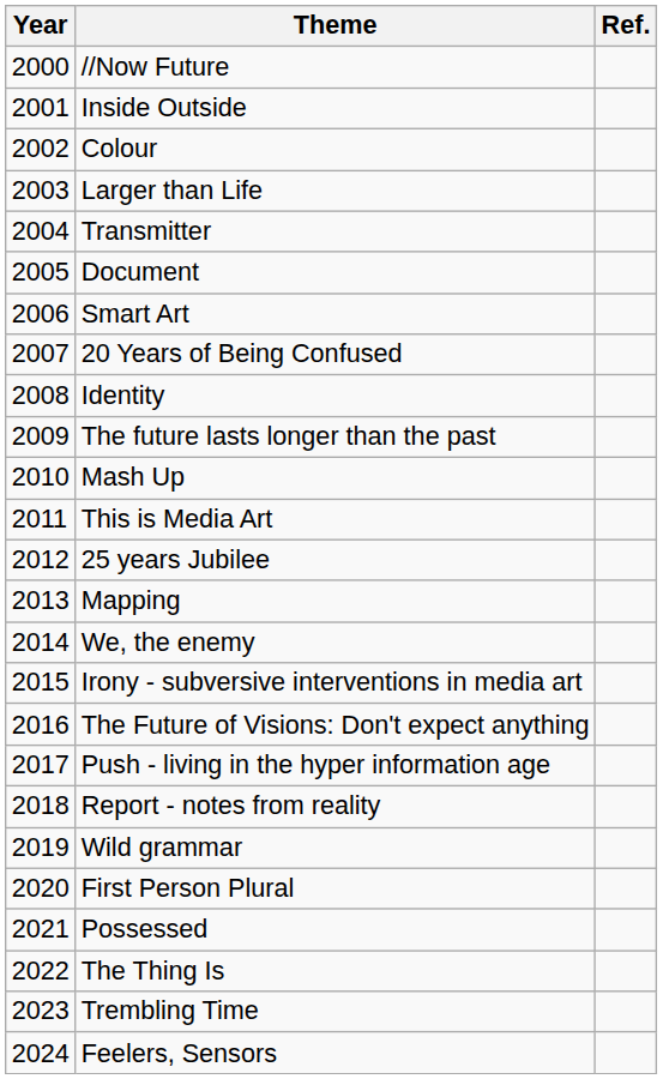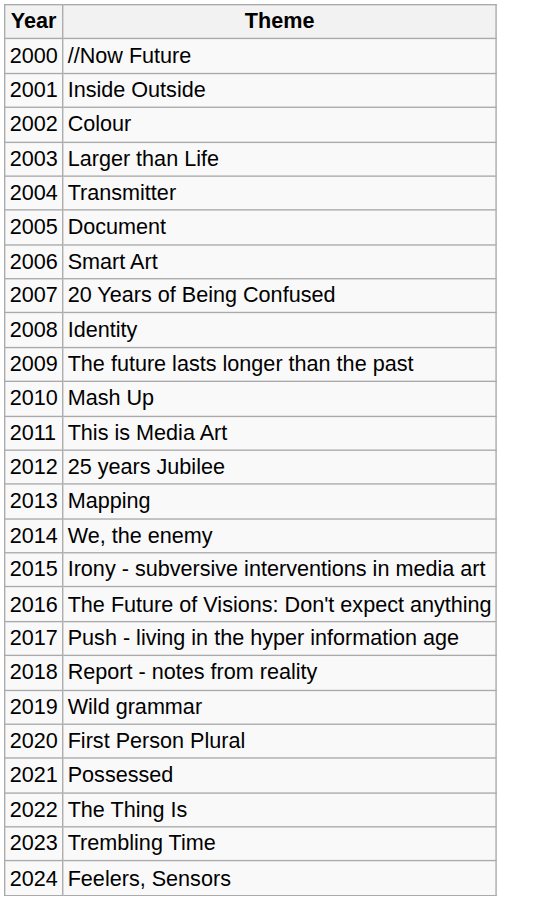 <table class="wikitable">
 <tr>
 <th>Year</th>
 <th>Theme</th>
-<th>Ref.</th>
 </tr>
 <tr>
 <td>2000</td>
 <td>//Now Future</td>
-<td></td>
 </tr>
 <tr>
 <td>2001</td>
 <td>Inside Outside</td>
-<td></td>
 </tr>
 <tr>
 <td>2002</td>
 <td>Colour</td>
-<td></td>
 </tr>
 <tr>
 <td>2003</td>
 <td>Larger than Life</td>
-<td></td>
 </tr>
 <tr>
 <td>2004</td>
 <td>Transmitter</td>
-<td></td>
 </tr>
 <tr>
 <td>2005</td>
 <td>Document</td>
-<td></td>
 </tr>
 <tr>
 <td>2006</td>
 <td>Smart Art</td>
-<td></td>
 </tr>
 <tr>
 <td>2007</td>
 <td>20 Years of Being Confused</td>
-<td></td>
 </tr>
 <tr>
 <td>2008</td>
 <td>Identity</td>
-<td></td>
 </tr>
 <tr>
 <td>2009</td>
 <td>The future lasts longer than the past</td>
-<td></td>
 </tr>
 <tr>
 <td>2010</td>
 <td>Mash Up</td>
-<td></td>
 </tr>
 <tr>
 <td>2011</td>
 <td>This is Media Art</td>
-<td></td>
 </tr>
 <tr>
 <td>2012</td>
 <td>25 years Jubilee</td>
-<td></td>
 </tr>
 <tr>
 <td>2013</td>
 <td>Mapping</td>
-<td></td>
 </tr>
 <tr>
 <td>2014</td>
 <td>We, the enemy</td>
-<td></td>
 </tr>
 <tr>
 <td>2015</td>
 <td>Irony - subversive interventions in media art</td>
-<td></td>
 </tr>
 <tr>
 <td>2016</td>
 <td>The Future of Visions: Don't expect anything</td>
-<td></td>
 </tr>
 <tr>
 <td>2017</td>
 <td>Push - living in the hyper information age</td>
-<td></td>
 </tr>
 <tr>
 <td>2018</td>
 <td>Report - notes from reality</td>
-<td></td>
 </tr>
 <tr>
 <td>2019</td>
 <td>Wild grammar</td>
-<td></td>
 </tr>
 <tr>
 <td>2020</td>
 <td>First Person Plural</td>
-<td></td>
 </tr>
 <tr>
 <td>2021</td>
 <td>Possessed</td>
-<td></td>
 </tr>
 <tr>
 <td>2022</td>
 <td>The Thing Is</td>
-<td></td>
 </tr>
 <tr>
 <td>2023</td>
 <td>Trembling Time</td>
-<td></td>
 </tr>
 <tr>
 <td>2024</td>
 <td>Feelers, Sensors</td>
-<td></td>
 </tr>
 </table>
